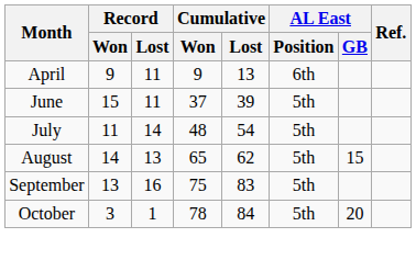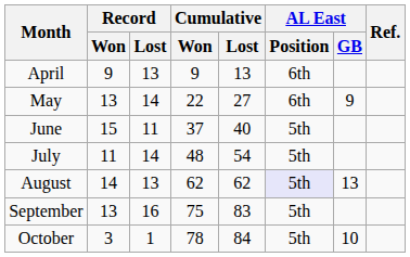 <table class="wikitable" style="text-align:center;">
 <tr>
 <th rowspan=2>Month</th>
 <th colspan=2>Record</th>
 <th colspan=2>Cumulative</th>
 <th colspan=2><a href='#'>AL East</a></th>
 <th rowspan=2>Ref.</th>
 </tr>
 <tr>
 <th>Won</th>
 <th>Lost</th>
 <th>Won</th>
 <th>Lost</th>
 <th>Position</th>
 <th><a href='#'>GB</a></th>
 </tr>
 <tr>
 <td>April</td>
 <td>9</td>
-<td>11</td>
+<td>13</td>
 <td>9</td>
 <td>13</td>
 <td>6th</td>
 <td></td>
 <td></td>
 </tr>
 <tr>
+<td>May</td>
+<td>13</td>
+<td>14</td>
+<td>22</td>
+<td>27</td>
+<td>6th</td>
+<td>9</td>
+<td></td>
+</tr>
+<tr>
 <td>June</td>
 <td>15</td>
 <td>11</td>
 <td>37</td>
-<td>39</td>
+<td>40</td>
 <td>5th</td>
 <td></td>
 <td></td>
 </tr>
 <tr>
 <td>July</td>
 <td>11</td>
 <td>14</td>
 <td>48</td>
 <td>54</td>
 <td>5th</td>
 <td></td>
 <td></td>
 </tr>
 <tr>
 <td>August</td>
 <td>14</td>
 <td>13</td>
-<td>65</td>
 <td>62</td>
-<td>5th</td>
-<td>15</td>
+<td>62</td>
+<td style="background: lavender;">5th</td>
+<td>13</td>
 <td></td>
 </tr>
 <tr>
 <td>September</td>
 <td>13</td>
 <td>16</td>
 <td>75</td>
 <td>83</td>
 <td>5th</td>
 <td></td>
 <td></td>
 </tr>
 <tr>
 <td>October</td>
 <td>3</td>
 <td>1</td>
 <td>78</td>
 <td>84</td>
 <td>5th</td>
-<td>20</td>
+<td>10</td>
 <td></td>
 </tr>
 </table>
